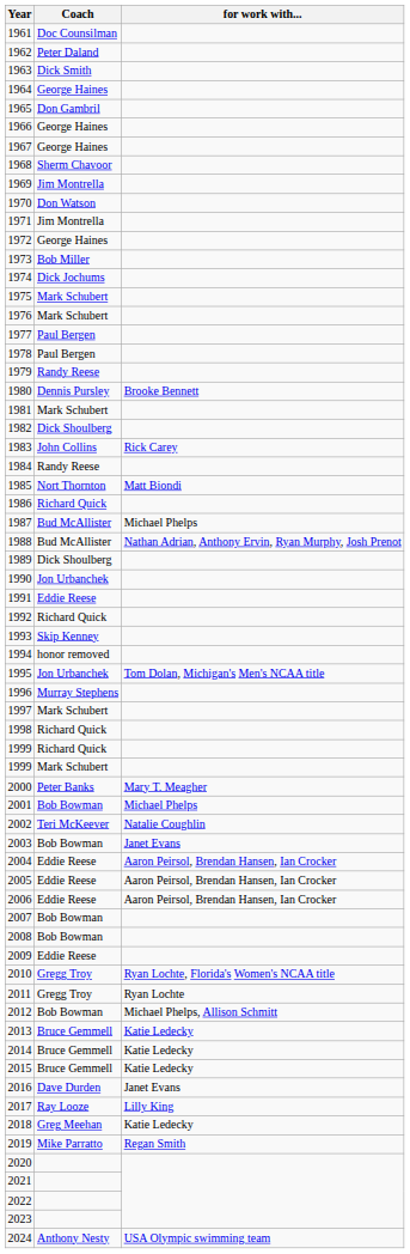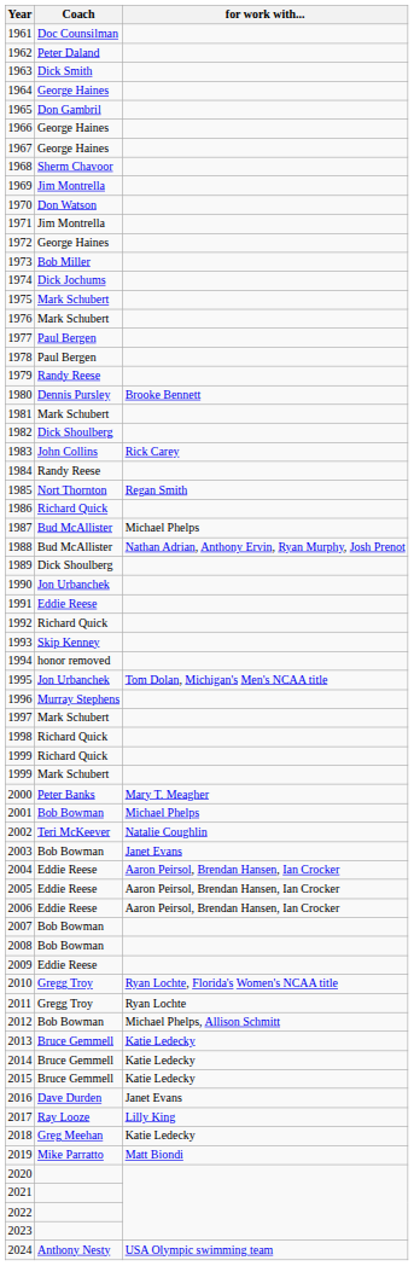 <table class="wikitable sortable">
 <tr>
 <th>Year</th>
 <th>Coach</th>
 <th>for work with...</th>
 </tr>
 <tr>
 <td>1961</td>
 <td><a href='#'>Doc Counsilman</a></td>
 <td></td>
 </tr>
 <tr>
 <td>1962</td>
 <td><a href='#'>Peter Daland</a></td>
 <td></td>
 </tr>
 <tr>
 <td>1963</td>
 <td><a href='#'>Dick Smith</a></td>
 <td></td>
 </tr>
 <tr>
 <td>1964</td>
 <td><a href='#'>George Haines</a></td>
 <td></td>
 </tr>
 <tr>
 <td>1965</td>
 <td><a href='#'>Don Gambril</a></td>
 <td></td>
 </tr>
 <tr>
 <td>1966</td>
 <td>George Haines</td>
 <td></td>
 </tr>
 <tr>
 <td>1967</td>
 <td>George Haines</td>
 <td></td>
 </tr>
 <tr>
 <td>1968</td>
 <td><a href='#'>Sherm Chavoor</a></td>
 <td></td>
 </tr>
 <tr>
 <td>1969</td>
 <td><a href='#'>Jim Montrella</a></td>
 <td></td>
 </tr>
 <tr>
 <td>1970</td>
 <td><a href='#'>Don Watson</a></td>
 <td></td>
 </tr>
 <tr>
 <td>1971</td>
 <td>Jim Montrella</td>
 <td></td>
 </tr>
 <tr>
 <td>1972</td>
 <td>George Haines</td>
 <td></td>
 </tr>
 <tr>
 <td>1973</td>
 <td><a href='#'>Bob Miller</a></td>
 <td></td>
 </tr>
 <tr>
 <td>1974</td>
 <td><a href='#'>Dick Jochums</a></td>
 <td></td>
 </tr>
 <tr>
 <td>1975</td>
 <td><a href='#'>Mark Schubert</a></td>
 <td></td>
 </tr>
 <tr>
 <td>1976</td>
 <td>Mark Schubert</td>
 <td></td>
 </tr>
 <tr>
 <td>1977</td>
 <td><a href='#'>Paul Bergen</a></td>
 <td></td>
 </tr>
 <tr>
 <td>1978</td>
 <td>Paul Bergen</td>
 <td></td>
 </tr>
 <tr>
 <td>1979</td>
 <td><a href='#'>Randy Reese</a></td>
 <td></td>
 </tr>
 <tr>
 <td>1980</td>
 <td><a href='#'>Dennis Pursley</a></td>
 <td><a href='#'>Brooke Bennett</a></td>
 </tr>
 <tr>
 <td>1981</td>
 <td>Mark Schubert</td>
 <td></td>
 </tr>
 <tr>
 <td>1982</td>
 <td><a href='#'>Dick Shoulberg</a></td>
 <td></td>
 </tr>
 <tr>
 <td>1983</td>
 <td><a href='#'>John Collins</a></td>
 <td><a href='#'>Rick Carey</a></td>
 </tr>
 <tr>
 <td>1984</td>
 <td>Randy Reese</td>
 <td></td>
 </tr>
 <tr>
 <td>1985</td>
 <td><a href='#'>Nort Thornton</a></td>
-<td><a href='#'>Matt Biondi</a></td>
+<td><a href='#'>Regan Smith</a></td>
 </tr>
 <tr>
 <td>1986</td>
 <td><a href='#'>Richard Quick</a></td>
 <td></td>
 </tr>
 <tr>
 <td>1987</td>
 <td><a href='#'>Bud McAllister</a></td>
 <td>Michael Phelps</td>
 </tr>
 <tr>
 <td>1988</td>
 <td>Bud McAllister</td>
 <td><a href='#'>Nathan Adrian</a>, <a href='#'>Anthony Ervin</a>, <a href='#'>Ryan Murphy</a>, <a href='#'>Josh Prenot</a></td>
 </tr>
 <tr>
 <td>1989</td>
 <td>Dick Shoulberg</td>
 <td></td>
 </tr>
 <tr>
 <td>1990</td>
 <td><a href='#'>Jon Urbanchek</a></td>
 <td></td>
 </tr>
 <tr>
 <td>1991</td>
 <td><a href='#'>Eddie Reese</a></td>
 <td></td>
 </tr>
 <tr>
 <td>1992</td>
 <td>Richard Quick</td>
 <td></td>
 </tr>
 <tr>
 <td>1993</td>
 <td><a href='#'>Skip Kenney</a></td>
 <td></td>
 </tr>
 <tr>
 <td>1994</td>
 <td>honor removed</td>
 <td></td>
 </tr>
 <tr>
 <td>1995</td>
 <td><a href='#'>Jon Urbanchek</a></td>
 <td><a href='#'>Tom Dolan</a>, <a href='#'>Michigan's</a> <a href='#'>Men's NCAA title</a></td>
 </tr>
 <tr>
 <td>1996</td>
 <td><a href='#'>Murray Stephens</a></td>
 <td></td>
 </tr>
 <tr>
 <td>1997</td>
 <td>Mark Schubert</td>
 <td></td>
 </tr>
 <tr>
 <td>1998</td>
 <td>Richard Quick</td>
 <td></td>
 </tr>
 <tr>
 <td>1999</td>
 <td>Richard Quick</td>
 <td></td>
 </tr>
 <tr>
 <td>1999</td>
 <td>Mark Schubert</td>
 <td></td>
 </tr>
 <tr>
 <td>2000</td>
 <td><a href='#'>Peter Banks</a></td>
 <td><a href='#'>Mary T. Meagher</a></td>
 </tr>
 <tr>
 <td>2001</td>
 <td><a href='#'>Bob Bowman</a></td>
 <td><a href='#'>Michael Phelps</a></td>
 </tr>
 <tr>
 <td>2002</td>
 <td><a href='#'>Teri McKeever</a></td>
 <td><a href='#'>Natalie Coughlin</a></td>
 </tr>
 <tr>
 <td>2003</td>
 <td>Bob Bowman</td>
 <td><a href='#'>Janet Evans</a></td>
 </tr>
 <tr>
 <td>2004</td>
 <td>Eddie Reese</td>
 <td><a href='#'>Aaron Peirsol</a>, <a href='#'>Brendan Hansen</a>, <a href='#'>Ian Crocker</a></td>
 </tr>
 <tr>
 <td>2005</td>
 <td>Eddie Reese</td>
 <td>Aaron Peirsol, Brendan Hansen, Ian Crocker</td>
 </tr>
 <tr>
 <td>2006</td>
 <td>Eddie Reese</td>
 <td>Aaron Peirsol, Brendan Hansen, Ian Crocker</td>
 </tr>
 <tr>
 <td>2007</td>
 <td>Bob Bowman</td>
 <td></td>
 </tr>
 <tr>
 <td>2008</td>
 <td>Bob Bowman</td>
 <td></td>
 </tr>
 <tr>
 <td>2009</td>
 <td>Eddie Reese</td>
 <td></td>
 </tr>
 <tr>
 <td>2010</td>
 <td><a href='#'>Gregg Troy</a></td>
 <td><a href='#'>Ryan Lochte</a>, <a href='#'>Florida's</a> <a href='#'>Women's NCAA title</a></td>
 </tr>
 <tr>
 <td>2011</td>
 <td>Gregg Troy</td>
 <td>Ryan Lochte</td>
 </tr>
 <tr>
 <td>2012</td>
 <td>Bob Bowman</td>
 <td>Michael Phelps, <a href='#'>Allison Schmitt</a></td>
 </tr>
 <tr>
 <td>2013</td>
 <td><a href='#'>Bruce Gemmell</a></td>
 <td><a href='#'>Katie Ledecky</a></td>
 </tr>
 <tr>
 <td>2014</td>
 <td>Bruce Gemmell</td>
 <td>Katie Ledecky</td>
 </tr>
 <tr>
 <td>2015</td>
 <td>Bruce Gemmell</td>
 <td>Katie Ledecky</td>
 </tr>
 <tr>
 <td>2016</td>
 <td><a href='#'>Dave Durden</a></td>
 <td>Janet Evans</td>
 </tr>
 <tr>
 <td>2017</td>
 <td><a href='#'>Ray Looze</a></td>
 <td><a href='#'>Lilly King</a></td>
 </tr>
 <tr>
 <td>2018</td>
 <td><a href='#'>Greg Meehan</a></td>
 <td>Katie Ledecky</td>
 </tr>
 <tr>
 <td>2019</td>
 <td><a href='#'>Mike Parratto</a></td>
-<td><a href='#'>Regan Smith</a></td>
+<td><a href='#'>Matt Biondi</a></td>
 </tr>
 <tr>
 <td>2020</td>
 <td></td>
 </tr>
 <tr>
 <td>2021</td>
 <td></td>
 </tr>
 <tr>
 <td>2022</td>
 <td></td>
 </tr>
 <tr>
 <td>2023</td>
 <td></td>
 </tr>
 <tr>
 <td>2024</td>
 <td><a href='#'>Anthony Nesty</a></td>
 <td><a href='#'>USA Olympic swimming team</a></td>
 </tr>
 </table>
